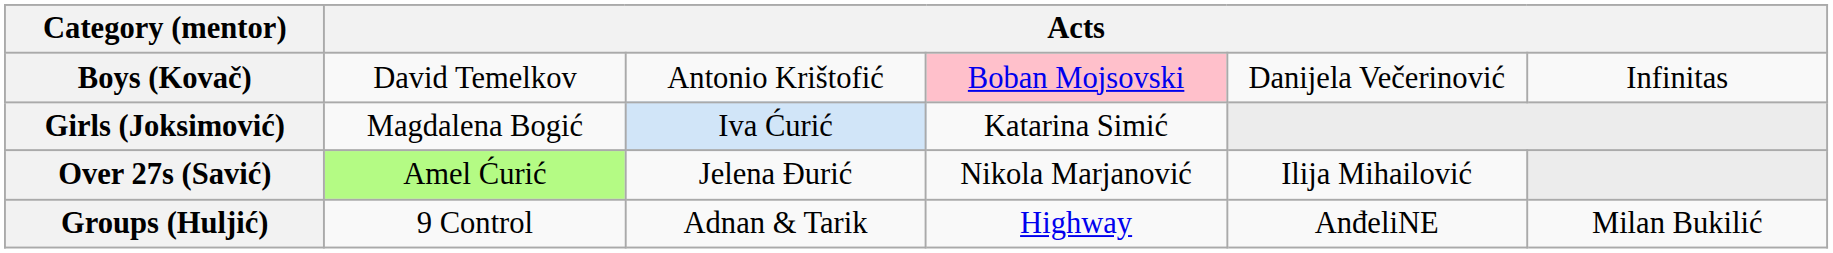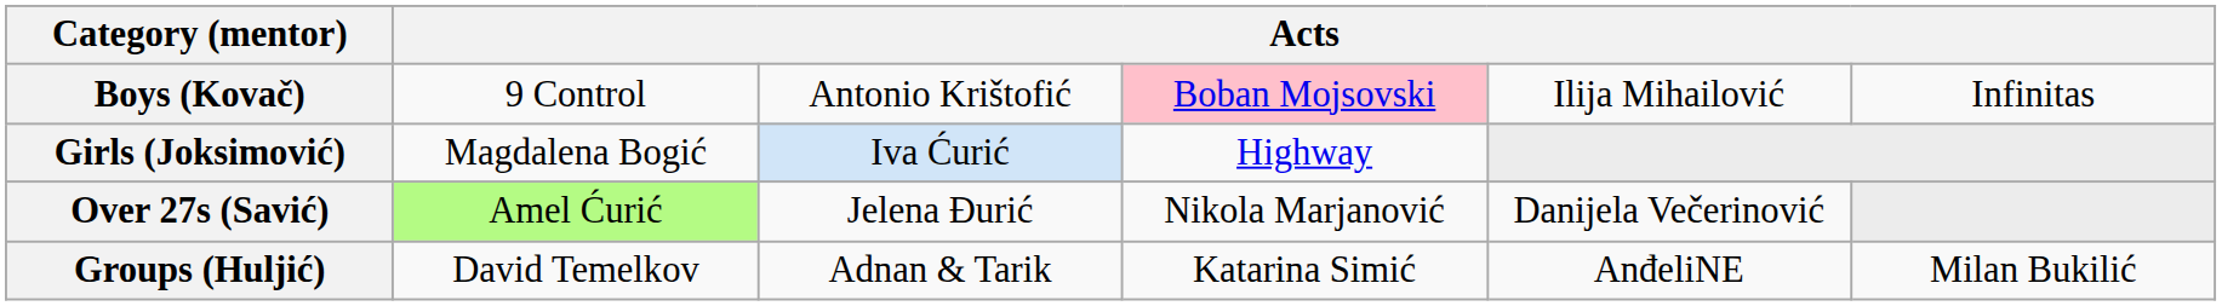 <table class="wikitable" style="text-align:center">
 <tr>
 <th scope="col" style="width:160px;">Category (mentor)</th>
 <th scope="col" colspan="5">Acts</th>
 </tr>
 <tr>
 <th scope="row">Boys (Kovač)</th>
-<td>David Temelkov</td>
+<td style="width:150px;">9 Control</td>
 <td>Antonio Krištofić</td>
 <td style="width:150px;background:pink;"><a href='#'>Boban Mojsovski</a></td>
-<td>Danijela Večerinović</td>
+<td>Ilija Mihailović</td>
 <td style="width:150px;">Infinitas</td>
 </tr>
 <tr>
 <th scope="row">Girls (Joksimović)</th>
 <td>Magdalena Bogić</td>
 <td style="width:150px; background:#d1e5f8">Iva Ćurić</td>
-<td>Katarina Simić</td>
+<td><a href='#'>Highway</a></td>
 <td colspan="2" bgcolor="ececec"></td>
 </tr>
 <tr>
 <th scope="row">Over 27s (Savić)</th>
 <td style="background:#B4FB84;">Amel Ćurić</td>
 <td>Jelena Đurić</td>
 <td style="width:150px;">Nikola Marjanović</td>
-<td>Ilija Mihailović</td>
+<td>Danijela Večerinović</td>
 <td colspan="2" bgcolor="ececec"></td>
 </tr>
 <tr>
 <th scope="row">Groups (Huljić)</th>
-<td style="width:150px;">9 Control</td>
+<td>David Temelkov</td>
 <td style="width:150px;">Adnan & Tarik</td>
-<td><a href='#'>Highway</a></td>
+<td>Katarina Simić</td>
 <td style="width:150px;">AnđeliNE</td>
 <td style="width:150px;">Milan Bukilić</td>
 </tr>
 </table>
